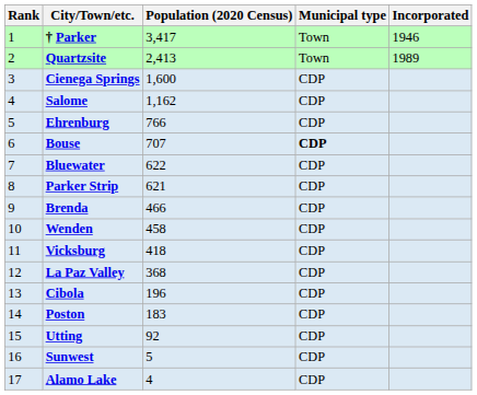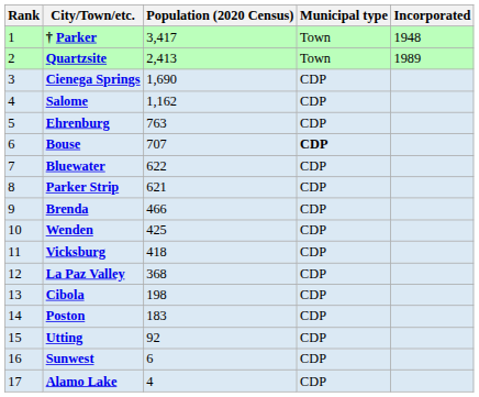 <table class="wikitable sortable">
 <tr>
 <th>Rank</th>
 <th>City/Town/etc.</th>
 <th>Population (2020 Census)</th>
 <th>Municipal type</th>
 <th>Incorporated</th>
 </tr>
 <tr style="background-color:#BBFFBB;">
 <td>1</td>
 <td><strong>† <a href='#'>Parker</a></strong></td>
 <td>3,417</td>
 <td>Town</td>
-<td>1946</td>
+<td>1948</td>
 </tr>
 <tr style="background-color:#BBFFBB;">
 <td>2</td>
 <td><strong><a href='#'>Quartzsite</a></strong></td>
 <td>2,413</td>
 <td>Town</td>
 <td>1989</td>
 </tr>
 <tr style="background-color:#DBE9F4;">
 <td>3</td>
 <td><strong><a href='#'>Cienega Springs</a></strong></td>
-<td>1,600</td>
+<td>1,690</td>
 <td>CDP</td>
 <td></td>
 </tr>
 <tr style="background-color:#DBE9F4;">
 <td>4</td>
 <td><strong><a href='#'>Salome</a></strong></td>
 <td>1,162</td>
 <td>CDP</td>
 <td></td>
 </tr>
 <tr style="background-color:#DBE9F4;">
 <td>5</td>
 <td><strong><a href='#'>Ehrenburg</a></strong></td>
-<td>766</td>
+<td>763</td>
 <td>CDP</td>
 <td></td>
 </tr>
 <tr style="background-color:#DBE9F4;">
 <td>6</td>
 <td><strong><a href='#'>Bouse</a></strong></td>
 <td>707</td>
 <td><strong>CDP</strong></td>
 <td></td>
 </tr>
 <tr style="background-color:#DBE9F4;">
 <td>7</td>
 <td><strong><a href='#'>Bluewater</a></strong></td>
 <td>622</td>
 <td>CDP</td>
 <td></td>
 </tr>
 <tr style="background-color:#DBE9F4;">
 <td>8</td>
 <td><strong><a href='#'>Parker Strip</a></strong></td>
 <td>621</td>
 <td>CDP</td>
 <td></td>
 </tr>
 <tr style="background-color:#DBE9F4;">
 <td>9</td>
 <td><strong><a href='#'>Brenda</a></strong></td>
 <td>466</td>
 <td>CDP</td>
 <td></td>
 </tr>
 <tr style="background-color:#DBE9F4;">
 <td>10</td>
 <td><strong><a href='#'>Wenden</a></strong></td>
-<td>458</td>
+<td>425</td>
 <td>CDP</td>
 <td></td>
 </tr>
 <tr style="background-color:#DBE9F4;">
 <td>11</td>
 <td><strong><a href='#'>Vicksburg</a></strong></td>
 <td>418</td>
 <td>CDP</td>
 <td></td>
 </tr>
 <tr style="background-color:#DBE9F4;">
 <td>12</td>
 <td><strong><a href='#'>La Paz Valley</a></strong></td>
 <td>368</td>
 <td>CDP</td>
 <td></td>
 </tr>
 <tr style="background-color:#DBE9F4;">
 <td>13</td>
 <td><strong><a href='#'>Cibola</a></strong></td>
-<td>196</td>
+<td>198</td>
 <td>CDP</td>
 <td></td>
 </tr>
 <tr style="background-color:#DBE9F4;">
 <td>14</td>
 <td><strong><a href='#'>Poston</a></strong></td>
 <td>183</td>
 <td>CDP</td>
 <td></td>
 </tr>
 <tr style="background-color:#DBE9F4;">
 <td>15</td>
 <td><strong><a href='#'>Utting</a></strong></td>
 <td>92</td>
 <td>CDP</td>
 <td></td>
 </tr>
 <tr style="background-color:#DBE9F4;">
 <td>16</td>
 <td><strong><a href='#'>Sunwest</a></strong></td>
-<td>5</td>
+<td>6</td>
 <td>CDP</td>
 <td></td>
 </tr>
 <tr style="background-color:#DBE9F4;">
 <td>17</td>
 <td><strong><a href='#'>Alamo Lake</a></strong></td>
 <td>4</td>
 <td>CDP</td>
 <td></td>
 </tr>
 </table>
